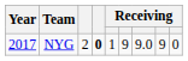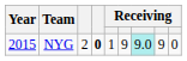 <table class="wikitable" style="text-align:center">
 <tr>
 <th rowspan=2>Year</th>
 <th rowspan=2>Team</th>
 <th rowspan=2></th>
 <th rowspan=2></th>
 <th colspan=5>Receiving</th>
 </tr>
 <tr>
 <th></th>
 <th></th>
 <th></th>
 <th></th>
 <th></th>
 </tr>
 <tr>
-<td><a href='#'>2017</a></td>
+<td><a href='#'>2015</a></td>
 <td><a href='#'>NYG</a></td>
 <td>2</td>
 <td><strong>0</strong></td>
 <td>1</td>
 <td>9</td>
-<td>9.0</td>
+<td style="background: paleturquoise;">9.0</td>
 <td>9</td>
 <td>0</td>
 </tr>
 </table>
